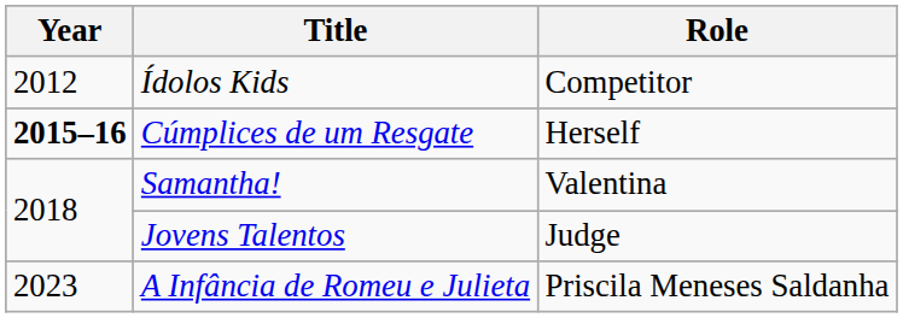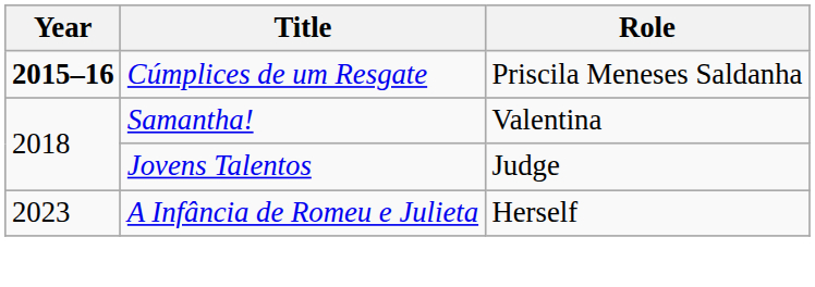 <table class="wikitable">
 <tr>
 <th scope="col">Year</th>
 <th scope="col">Title</th>
 <th scope="col" class="unsortable">Role</th>
 </tr>
 <tr>
-<td>2012</td>
-<td><em>Ídolos Kids</em></td>
-<td>Competitor</td>
-</tr>
-<tr>
 <td><strong>2015–16</strong></td>
 <td><em><a href='#'>Cúmplices de um Resgate</a></em></td>
-<td>Herself</td>
+<td>Priscila Meneses Saldanha</td>
 </tr>
 <tr>
 <td rowspan="2">2018</td>
 <td><em><a href='#'>Samantha!</a></em></td>
 <td>Valentina</td>
 </tr>
 <tr>
 <td><em><a href='#'>Jovens Talentos</a></em></td>
 <td>Judge</td>
 </tr>
 <tr>
 <td>2023</td>
 <td><em><a href='#'>A Infância de Romeu e Julieta</a></em></td>
-<td>Priscila Meneses Saldanha</td>
+<td>Herself</td>
 </tr>
 </table>
